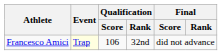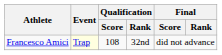 <table class="wikitable" style="font-size:90%">
 <tr>
 <th rowspan="2">Athlete</th>
 <th rowspan="2">Event</th>
 <th colspan="2">Qualification</th>
 <th colspan="2">Final</th>
 </tr>
 <tr>
 <th>Score</th>
 <th>Rank</th>
 <th>Score</th>
 <th>Rank</th>
 </tr>
 <tr>
 <td><a href='#'>Francesco Amici</a></td>
 <td style="background: lightyellow;"><a href='#'>Trap</a></td>
-<td align="center">106</td>
+<td align="center">108</td>
 <td align="center">32nd</td>
 <td colspan=2>did not advance</td>
 </tr>
 </table>
